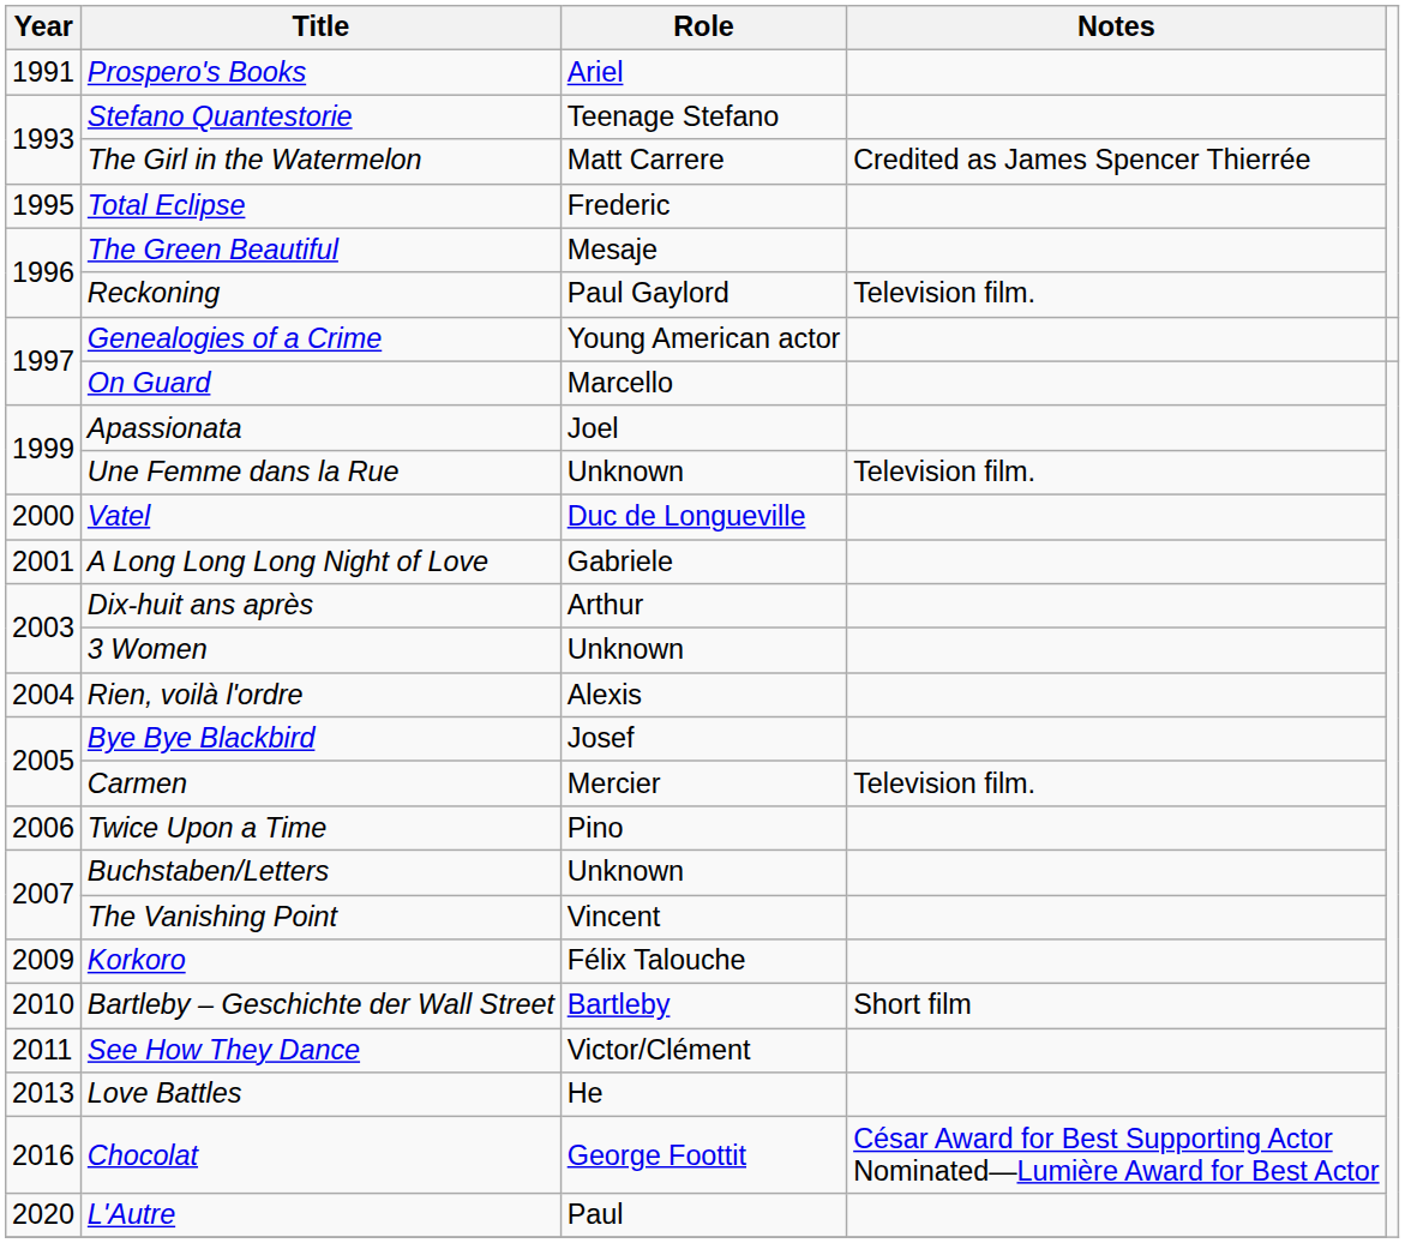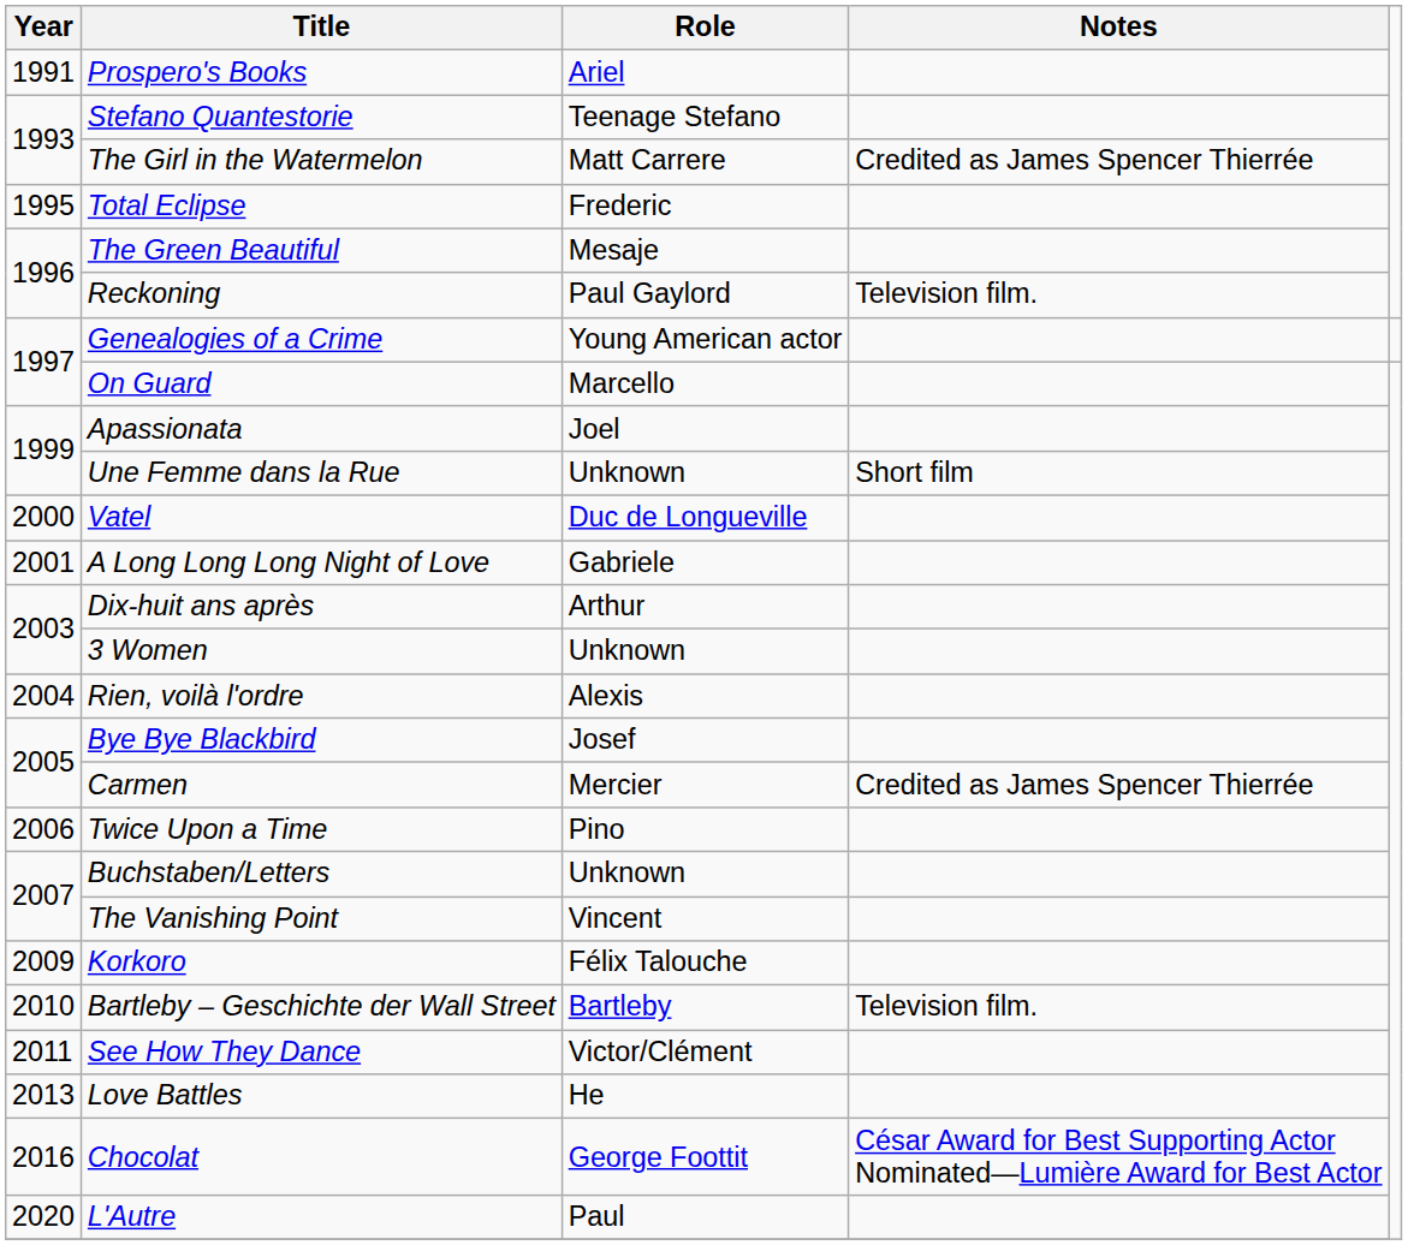 <table class="wikitable sortable">
 <tr>
 <th>Year</th>
 <th>Title</th>
 <th>Role</th>
 <th class="unsortable">Notes</th>
 </tr>
 <tr>
 <td>1991</td>
 <td><em><a href='#'>Prospero's Books</a></em></td>
 <td><a href='#'>Ariel</a></td>
 <td></td>
 </tr>
 <tr>
 <td rowspan=2>1993</td>
 <td><em><a href='#'>Stefano Quantestorie</a></em></td>
 <td>Teenage Stefano</td>
 <td></td>
 </tr>
 <tr>
 <td><em>The Girl in the Watermelon</em></td>
 <td>Matt Carrere</td>
 <td>Credited as James Spencer Thierrée</td>
 </tr>
 <tr>
 <td>1995</td>
 <td><em><a href='#'>Total Eclipse</a></em></td>
 <td>Frederic</td>
 <td></td>
 </tr>
 <tr>
 <td rowspan=2>1996</td>
 <td><em><a href='#'>The Green Beautiful</a></em></td>
 <td>Mesaje</td>
 <td></td>
 </tr>
 <tr>
 <td><em>Reckoning</em></td>
 <td>Paul Gaylord</td>
 <td>Television film.</td>
 </tr>
 <tr>
 <td rowspan=2>1997</td>
 <td><em><a href='#'>Genealogies of a Crime</a></em></td>
 <td>Young American actor</td>
 <td></td>
 <td></td>
 </tr>
 <tr>
 <td><em><a href='#'>On Guard</a></em></td>
 <td>Marcello</td>
 <td></td>
 </tr>
 <tr>
 <td rowspan=2>1999</td>
 <td><em>Apassionata</em></td>
 <td>Joel</td>
 <td></td>
 </tr>
 <tr>
 <td><em>Une Femme dans la Rue</em></td>
 <td>Unknown</td>
-<td>Television film.</td>
+<td>Short film</td>
 </tr>
 <tr>
 <td>2000</td>
 <td><em><a href='#'>Vatel</a></em></td>
 <td><a href='#'>Duc de Longueville</a></td>
 <td></td>
 </tr>
 <tr>
 <td>2001</td>
 <td><em>A Long Long Long Night of Love</em></td>
 <td>Gabriele</td>
 <td></td>
 </tr>
 <tr>
 <td rowspan=2>2003</td>
 <td><em>Dix-huit ans après</em></td>
 <td>Arthur</td>
 <td></td>
 </tr>
 <tr>
 <td><em>3 Women</em></td>
 <td>Unknown</td>
 <td></td>
 </tr>
 <tr>
 <td>2004</td>
 <td><em>Rien, voilà l'ordre</em></td>
 <td>Alexis</td>
 <td></td>
 </tr>
 <tr>
 <td rowspan=2>2005</td>
 <td><em><a href='#'>Bye Bye Blackbird</a></em></td>
 <td>Josef</td>
 <td></td>
 </tr>
 <tr>
 <td><em>Carmen</em></td>
 <td>Mercier</td>
-<td>Television film.</td>
+<td>Credited as James Spencer Thierrée</td>
 </tr>
 <tr>
 <td>2006</td>
 <td><em>Twice Upon a Time</em></td>
 <td>Pino</td>
 <td></td>
 </tr>
 <tr>
 <td rowspan=2>2007</td>
 <td><em>Buchstaben/Letters</em></td>
 <td>Unknown</td>
 <td></td>
 </tr>
 <tr>
 <td><em>The Vanishing Point</em></td>
 <td>Vincent</td>
 <td></td>
 </tr>
 <tr>
 <td>2009</td>
 <td><em><a href='#'>Korkoro</a></em></td>
 <td>Félix Talouche</td>
 <td></td>
 </tr>
 <tr>
 <td>2010</td>
 <td><em>Bartleby – Geschichte der Wall Street</em></td>
 <td><a href='#'>Bartleby</a></td>
-<td>Short film</td>
+<td>Television film.</td>
 </tr>
 <tr>
 <td>2011</td>
 <td><em><a href='#'>See How They Dance</a></em></td>
 <td>Victor/Clément</td>
 <td></td>
 </tr>
 <tr>
 <td>2013</td>
 <td><em>Love Battles</em></td>
 <td>He</td>
 <td></td>
 </tr>
 <tr>
 <td>2016</td>
 <td><em><a href='#'>Chocolat</a></em></td>
 <td><a href='#'>George Foottit</a></td>
 <td><a href='#'>César Award for Best Supporting Actor</a><br>Nominated—<a href='#'>Lumière Award for Best Actor</a></td>
 </tr>
 <tr>
 <td>2020</td>
 <td><em><a href='#'>L'Autre</a></em></td>
 <td>Paul</td>
 <td></td>
 </tr>
 <tr>
 </tr>
 </table>
